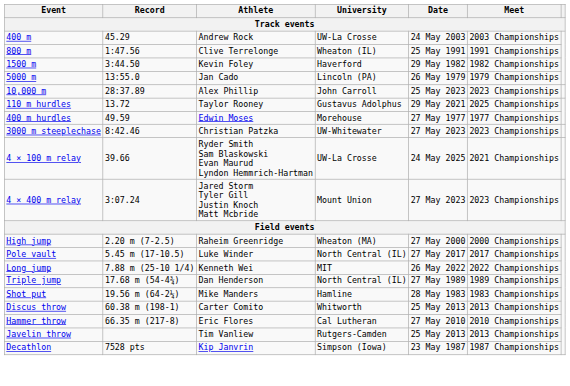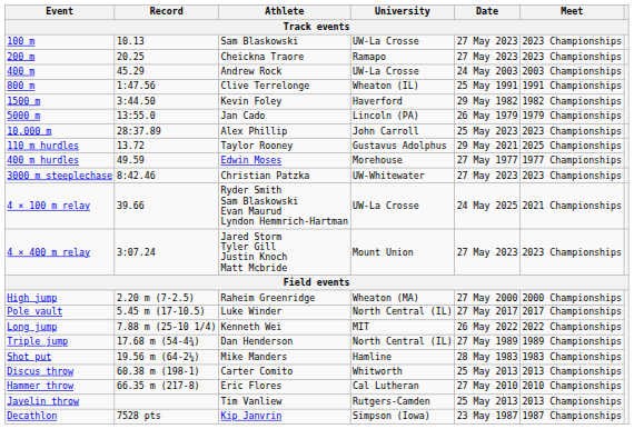 <table class="wikitable" style="font-size:95%;">
 <tr>
 <th>Event</th>
 <th>Record</th>
 <th>Athlete</th>
 <th>University</th>
 <th>Date</th>
 <th>Meet</th>
 <th></th>
 </tr>
 <tr>
 <th colspan=7 align=center>Track events</th>
+</tr>
+<tr>
+<td><a href='#'>100 m</a></td>
+<td>10.13 </td>
+<td>Sam Blaskowski</td>
+<td>UW-La Crosse</td>
+<td>27 May 2023</td>
+<td>2023 Championships</td>
+<td></td>
+</tr>
+<tr>
+<td><a href='#'>200 m</a></td>
+<td>20.25 </td>
+<td>Cheickna Traore</td>
+<td>Ramapo</td>
+<td>27 May 2023</td>
+<td>2023 Championships</td>
+<td></td>
 </tr>
 <tr>
 <td><a href='#'>400 m</a></td>
 <td>45.29</td>
 <td>Andrew Rock</td>
 <td>UW-La Crosse</td>
 <td>24 May 2003</td>
 <td>2003 Championships</td>
 </tr>
 <tr>
 <td><a href='#'>800 m</a></td>
 <td>1:47.56</td>
 <td>Clive Terrelonge</td>
 <td>Wheaton (IL)</td>
 <td>25 May 1991</td>
 <td>1991 Championships</td>
 </tr>
 <tr>
 <td><a href='#'>1500 m</a></td>
 <td>3:44.50</td>
 <td>Kevin Foley</td>
 <td>Haverford</td>
 <td>29 May 1982</td>
 <td>1982 Championships</td>
 </tr>
 <tr>
 <td><a href='#'>5000 m</a></td>
 <td>13:55.0</td>
 <td>Jan Cado</td>
 <td>Lincoln (PA)</td>
 <td>26 May 1979</td>
 <td>1979 Championships</td>
 </tr>
 <tr>
 <td><a href='#'>10,000 m</a></td>
 <td>28:37.89</td>
 <td>Alex Phillip</td>
 <td>John Carroll</td>
 <td>25 May 2023</td>
 <td>2023 Championships</td>
 <td></td>
 </tr>
 <tr>
 <td><a href='#'>110 m hurdles</a></td>
 <td>13.72 </td>
 <td>Taylor Rooney</td>
 <td>Gustavus Adolphus</td>
 <td>29 May 2021</td>
 <td>2025 Championships</td>
 </tr>
 <tr>
 <td><a href='#'>400 m hurdles</a></td>
 <td>49.59</td>
 <td><a href='#'>Edwin Moses</a></td>
 <td>Morehouse</td>
 <td>27 May 1977</td>
 <td>1977 Championships</td>
 </tr>
 <tr>
 <td><a href='#'>3000 m steeplechase</a></td>
 <td>8:42.46</td>
 <td>Christian Patzka</td>
 <td>UW-Whitewater</td>
 <td>27 May 2023</td>
 <td>2023 Championships</td>
 <td></td>
 </tr>
 <tr>
 <td><a href='#'>4 × 100 m relay</a></td>
 <td>39.66</td>
 <td>Ryder Smith<br>Sam Blaskowski<br>Evan Maurud<br>Lyndon Hemmrich-Hartman</td>
 <td>UW-La Crosse</td>
 <td>24 May 2025</td>
 <td>2021 Championships</td>
 <td></td>
 </tr>
 <tr>
 <td><a href='#'>4 × 400 m relay</a></td>
 <td>3:07.24</td>
 <td>Jared Storm<br>Tyler Gill<br>Justin Knoch<br>Matt Mcbride</td>
 <td>Mount Union</td>
 <td>27 May 2023</td>
 <td>2023 Championships</td>
 <td></td>
 </tr>
 <tr>
 <th colspan=7 align=center>Field events</th>
 </tr>
 <tr>
 <td><a href='#'>High jump</a></td>
 <td>2.20 m (7-2.5)</td>
 <td>Raheim Greenridge</td>
 <td>Wheaton (MA)</td>
 <td>27 May 2000</td>
 <td>2000 Championships</td>
 </tr>
 <tr>
 <td><a href='#'>Pole vault</a></td>
 <td>5.45 m (17-10.5)</td>
 <td>Luke Winder</td>
 <td>North Central (IL)</td>
 <td>27 May 2017</td>
 <td>2017 Championships</td>
 </tr>
 <tr>
 <td><a href='#'>Long jump</a></td>
 <td>7.88 m (25-10 1/4)</td>
 <td>Kenneth Wei</td>
 <td>MIT</td>
 <td>26 May 2022</td>
 <td>2022 Championships</td>
 </tr>
 <tr>
 <td><a href='#'>Triple jump</a></td>
 <td>17.68 m (54-4¾)</td>
 <td>Dan Henderson</td>
 <td>North Central (IL)</td>
 <td>27 May 1989</td>
 <td>1989 Championships</td>
 </tr>
 <tr>
 <td><a href='#'>Shot put</a></td>
 <td>19.56 m (64-2¼)</td>
 <td>Mike Manders</td>
 <td>Hamline</td>
 <td>28 May 1983</td>
 <td>1983 Championships</td>
 </tr>
 <tr>
 <td><a href='#'>Discus throw</a></td>
 <td>60.38 m (198-1)</td>
 <td>Carter Comito</td>
 <td>Whitworth</td>
 <td>25 May 2013</td>
 <td>2013 Championships</td>
 </tr>
 <tr>
 <td><a href='#'>Hammer throw</a></td>
 <td>66.35 m (217-8)</td>
 <td>Eric Flores</td>
 <td>Cal Lutheran</td>
 <td>27 May 2010</td>
 <td>2010 Championships</td>
 </tr>
 <tr>
 <td><a href='#'>Javelin throw</a></td>
 <td></td>
 <td>Tim Vanliew</td>
 <td>Rutgers-Camden</td>
 <td>25 May 2013</td>
 <td>2013 Championships</td>
 </tr>
 <tr>
 <td><a href='#'>Decathlon</a></td>
 <td>7528 pts</td>
 <td><a href='#'>Kip Janvrin</a></td>
 <td>Simpson (Iowa)</td>
 <td>23 May 1987</td>
 <td>1987 Championships</td>
 </tr>
 </table>
